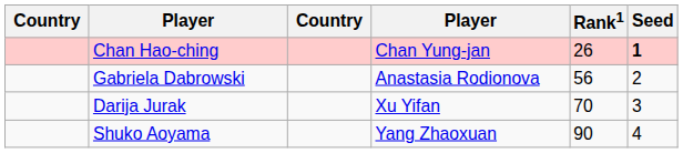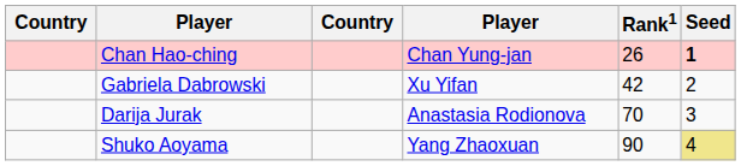 <table class="sortable wikitable">
 <tr>
 <th width="70">Country</th>
 <th width="175">Player</th>
 <th width="70">Country</th>
 <th width="175">Player</th>
 <th>Rank<sup>1</sup></th>
 <th>Seed</th>
 </tr>
 <tr bgcolor=#fcc>
 <td></td>
 <td><a href='#'>Chan Hao-ching</a></td>
 <td></td>
 <td><a href='#'>Chan Yung-jan</a></td>
 <td>26</td>
 <td><strong>1</strong></td>
 </tr>
 <tr>
 <td></td>
 <td><a href='#'>Gabriela Dabrowski</a></td>
 <td></td>
-<td><a href='#'>Anastasia Rodionova</a></td>
-<td>56</td>
+<td><a href='#'>Xu Yifan</a></td>
+<td>42</td>
 <td>2</td>
 </tr>
 <tr>
 <td></td>
 <td><a href='#'>Darija Jurak</a></td>
 <td></td>
-<td><a href='#'>Xu Yifan</a></td>
+<td><a href='#'>Anastasia Rodionova</a></td>
 <td>70</td>
 <td>3</td>
 </tr>
 <tr>
 <td></td>
 <td><a href='#'>Shuko Aoyama</a></td>
 <td></td>
 <td><a href='#'>Yang Zhaoxuan</a></td>
 <td>90</td>
-<td>4</td>
+<td style="background: khaki;">4</td>
 </tr>
 </table>
